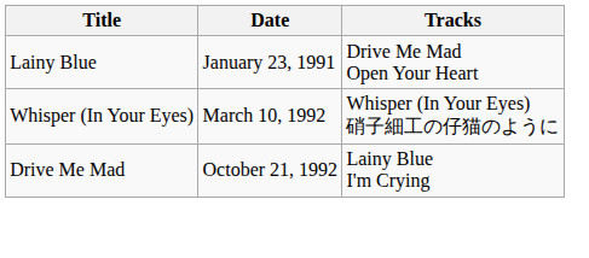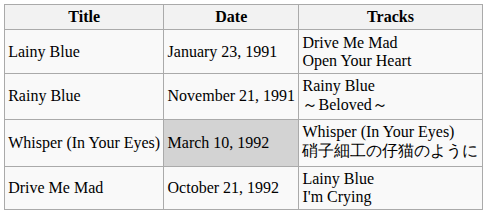 <table class="wikitable" border="1">
 <tr>
 <th>Title</th>
 <th>Date</th>
 <th>Tracks</th>
 </tr>
 <tr>
 <td>Lainy Blue</td>
 <td>January 23, 1991</td>
 <td>Drive Me Mad<br>Open Your Heart</td>
 </tr>
 <tr>
+<td>Rainy Blue</td>
+<td>November 21, 1991</td>
+<td>Rainy Blue<br>～Beloved～</td>
+</tr>
+<tr>
 <td>Whisper (In Your Eyes)</td>
-<td>March 10, 1992</td>
+<td style="background: lightgrey;">March 10, 1992</td>
 <td>Whisper (In Your Eyes)<br>硝子細工の仔猫のように</td>
 </tr>
 <tr>
 <td>Drive Me Mad</td>
 <td>October 21, 1992</td>
 <td>Lainy Blue<br>I'm Crying</td>
 </tr>
 </table>
